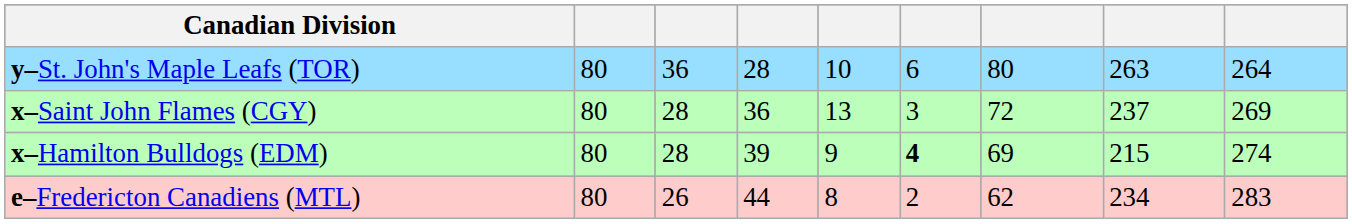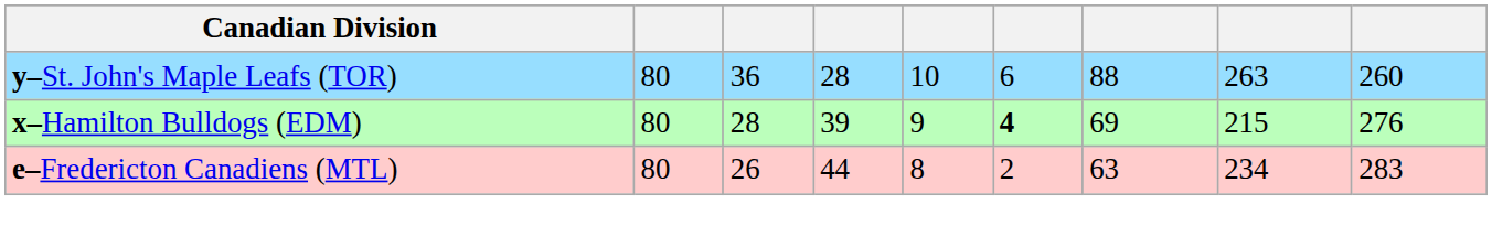 <table class="wikitable" style="width:50em">
 <tr>
 <th width="35%">Canadian Division</th>
 <th width="5%"></th>
 <th width="5%"></th>
 <th width="5%"></th>
 <th width="5%"></th>
 <th width="5%"></th>
 <th width="7.5%"></th>
 <th width="7.5%"></th>
 <th width="7.5%"></th>
 </tr>
 <tr bgcolor="#97DEFF">
 <td><strong>y–</strong><a href='#'>St. John's Maple Leafs</a> (<a href='#'>TOR</a>)</td>
 <td>80</td>
 <td>36</td>
 <td>28</td>
 <td>10</td>
 <td>6</td>
-<td>80</td>
+<td>88</td>
 <td>263</td>
-<td>264</td>
-</tr>
-<tr bgcolor="#bbffbb">
-<td><strong>x–</strong><a href='#'>Saint John Flames</a> (<a href='#'>CGY</a>)</td>
-<td>80</td>
-<td>28</td>
-<td>36</td>
-<td>13</td>
-<td>3</td>
-<td>72</td>
-<td>237</td>
-<td>269</td>
+<td>260</td>
 </tr>
 <tr bgcolor="#bbffbb">
 <td><strong>x–</strong><a href='#'>Hamilton Bulldogs</a> (<a href='#'>EDM</a>)</td>
 <td>80</td>
 <td>28</td>
 <td>39</td>
 <td>9</td>
 <td><strong>4</strong></td>
 <td>69</td>
 <td>215</td>
-<td>274</td>
+<td>276</td>
 </tr>
 <tr bgcolor="#ffcccc">
 <td><strong>e–</strong><a href='#'>Fredericton Canadiens</a> (<a href='#'>MTL</a>)</td>
 <td>80</td>
 <td>26</td>
 <td>44</td>
 <td>8</td>
 <td>2</td>
-<td>62</td>
+<td>63</td>
 <td>234</td>
 <td>283</td>
 </tr>
 </table>
